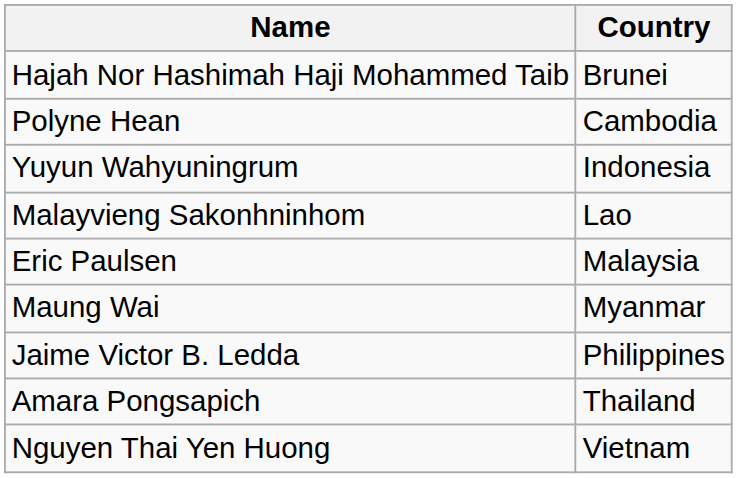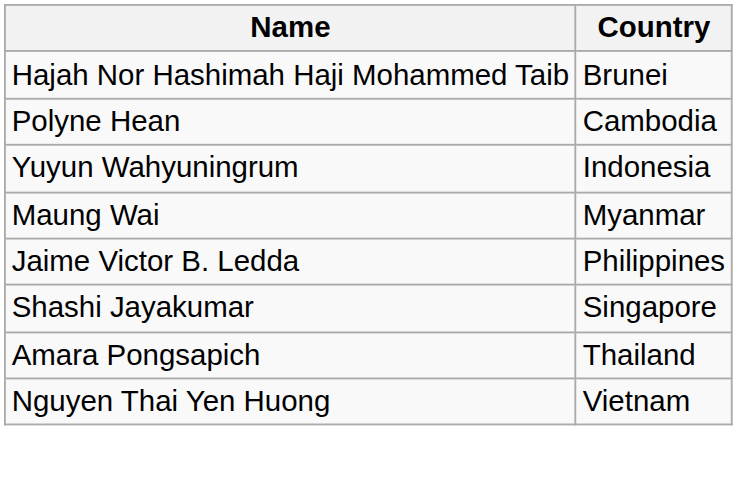 <table class="wikitable">
 <tr>
 <th>Name</th>
 <th>Country</th>
 </tr>
 <tr>
 <td>Hajah Nor Hashimah Haji Mohammed Taib</td>
 <td>Brunei</td>
 </tr>
 <tr>
 <td>Polyne Hean</td>
 <td>Cambodia</td>
 </tr>
 <tr>
 <td>Yuyun Wahyuningrum</td>
 <td>Indonesia</td>
 </tr>
 <tr>
-<td>Malayvieng Sakonhninhom</td>
-<td>Lao</td>
-</tr>
-<tr>
-<td>Eric Paulsen</td>
-<td>Malaysia</td>
-</tr>
-<tr>
 <td>Maung Wai</td>
 <td>Myanmar</td>
 </tr>
 <tr>
 <td>Jaime Victor B. Ledda</td>
 <td>Philippines</td>
+</tr>
+<tr>
+<td>Shashi Jayakumar</td>
+<td>Singapore</td>
 </tr>
 <tr>
 <td>Amara Pongsapich</td>
 <td>Thailand</td>
 </tr>
 <tr>
 <td>Nguyen Thai Yen Huong</td>
 <td>Vietnam</td>
 </tr>
 </table>
